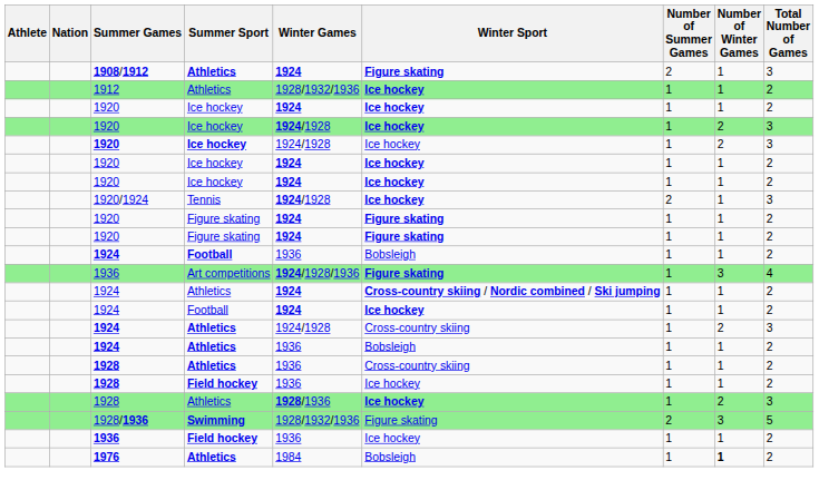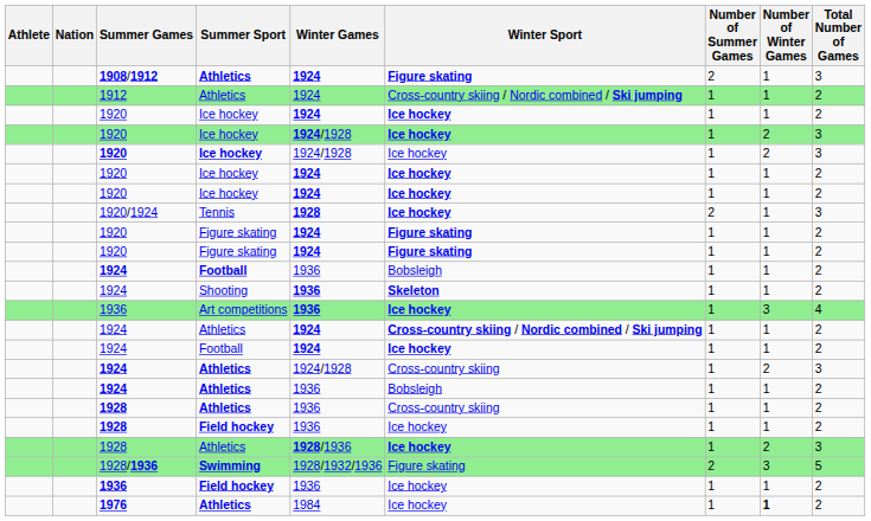 <table class="wikitable sortable">
 <tr>
 <th>Athlete</th>
 <th>Nation</th>
 <th>Summer Games</th>
 <th>Summer Sport</th>
 <th>Winter Games</th>
 <th>Winter Sport</th>
 <th width=4>Number of Summer Games</th>
 <th width=4>Number of Winter Games</th>
 <th width=4>Total Number of Games</th>
 </tr>
 <tr>
 <td></td>
 <td></td>
 <td><strong><a href='#'>1908</a></strong>/<strong><a href='#'>1912</a></strong></td>
 <td><strong><a href='#'>Athletics</a></strong></td>
 <td><strong><a href='#'>1924</a></strong></td>
 <td><strong><a href='#'>Figure skating</a></strong></td>
 <td>2</td>
 <td>1</td>
 <td>3</td>
 </tr>
 <tr bgcolor=lightgreen>
 <td></td>
 <td></td>
 <td><a href='#'>1912</a></td>
 <td><a href='#'>Athletics</a></td>
-<td><a href='#'>1928</a>/<a href='#'>1932</a>/<a href='#'>1936</a></td>
-<td><strong><a href='#'>Ice hockey</a></strong></td>
+<td><a href='#'>1924</a></td>
+<td><a href='#'>Cross-country skiing</a> / <a href='#'>Nordic combined</a> / <strong><a href='#'>Ski jumping</a></strong></td>
 <td>1</td>
 <td>1</td>
 <td>2</td>
 </tr>
 <tr>
 <td></td>
 <td></td>
 <td><a href='#'>1920</a></td>
 <td><a href='#'>Ice hockey</a></td>
 <td><strong><a href='#'>1924</a></strong></td>
 <td><strong><a href='#'>Ice hockey</a></strong></td>
 <td>1</td>
 <td>1</td>
 <td>2</td>
 </tr>
 <tr bgcolor=lightgreen>
 <td></td>
 <td></td>
 <td><a href='#'>1920</a></td>
 <td><a href='#'>Ice hockey</a></td>
 <td><strong><a href='#'>1924</a></strong>/<a href='#'>1928</a></td>
 <td><strong><a href='#'>Ice hockey</a></strong></td>
 <td>1</td>
 <td>2</td>
 <td>3</td>
 </tr>
 <tr>
 <td></td>
 <td></td>
 <td><strong><a href='#'>1920</a></strong></td>
 <td><strong><a href='#'>Ice hockey</a></strong></td>
 <td><a href='#'>1924</a>/<a href='#'>1928</a></td>
 <td><a href='#'>Ice hockey</a></td>
 <td>1</td>
 <td>2</td>
 <td>3</td>
 </tr>
 <tr>
 <td></td>
 <td></td>
 <td><a href='#'>1920</a></td>
 <td><a href='#'>Ice hockey</a></td>
 <td><strong><a href='#'>1924</a></strong></td>
 <td><strong><a href='#'>Ice hockey</a></strong></td>
 <td>1</td>
 <td>1</td>
 <td>2</td>
 </tr>
 <tr>
 <td></td>
 <td></td>
 <td><a href='#'>1920</a></td>
 <td><a href='#'>Ice hockey</a></td>
 <td><strong><a href='#'>1924</a></strong></td>
 <td><strong><a href='#'>Ice hockey</a></strong></td>
 <td>1</td>
 <td>1</td>
 <td>2</td>
 </tr>
 <tr>
 <td></td>
 <td></td>
 <td><a href='#'>1920</a>/<a href='#'>1924</a></td>
 <td><a href='#'>Tennis</a></td>
-<td><strong><a href='#'>1924</a></strong>/<a href='#'>1928</a></td>
+<td><strong><a href='#'>1928</a></strong></td>
 <td><strong><a href='#'>Ice hockey</a></strong></td>
 <td>2</td>
 <td>1</td>
 <td>3</td>
 </tr>
 <tr>
 <td></td>
 <td></td>
 <td><a href='#'>1920</a></td>
 <td><a href='#'>Figure skating</a></td>
 <td><strong><a href='#'>1924</a></strong></td>
 <td><strong><a href='#'>Figure skating</a></strong></td>
 <td>1</td>
 <td>1</td>
 <td>2</td>
 </tr>
 <tr>
 <td></td>
 <td></td>
 <td><a href='#'>1920</a></td>
 <td><a href='#'>Figure skating</a></td>
 <td><strong><a href='#'>1924</a></strong></td>
 <td><strong><a href='#'>Figure skating</a></strong></td>
 <td>1</td>
 <td>1</td>
 <td>2</td>
 </tr>
 <tr>
 <td></td>
 <td></td>
 <td><strong><a href='#'>1924</a></strong></td>
 <td><strong><a href='#'>Football</a></strong></td>
 <td><a href='#'>1936</a></td>
 <td><a href='#'>Bobsleigh</a></td>
 <td>1</td>
 <td>1</td>
 <td>2</td>
 </tr>
+<tr>
+<td></td>
+<td></td>
+<td><a href='#'>1924</a></td>
+<td><a href='#'>Shooting</a></td>
+<td><strong><a href='#'>1936</a></strong></td>
+<td><strong><a href='#'>Skeleton</a></strong></td>
+<td>1</td>
+<td>1</td>
+<td>2</td>
+</tr>
 <tr bgcolor=lightgreen>
 <td></td>
 <td></td>
 <td><a href='#'>1936</a></td>
 <td><a href='#'>Art competitions</a></td>
-<td><strong><a href='#'>1924</a></strong>/<a href='#'>1928</a>/<a href='#'>1936</a></td>
-<td><strong><a href='#'>Figure skating</a></strong></td>
+<td><strong><a href='#'>1936</a></strong></td>
+<td><strong><a href='#'>Ice hockey</a></strong></td>
 <td>1</td>
 <td>3</td>
 <td>4</td>
 </tr>
 <tr>
 <td></td>
 <td></td>
 <td><a href='#'>1924</a></td>
 <td><a href='#'>Athletics</a></td>
 <td><strong><a href='#'>1924</a></strong></td>
 <td><strong><a href='#'>Cross-country skiing</a></strong> / <strong><a href='#'>Nordic combined</a></strong> / <strong><a href='#'>Ski jumping</a></strong></td>
 <td>1</td>
 <td>1</td>
 <td>2</td>
 </tr>
 <tr>
 <td></td>
 <td></td>
 <td><a href='#'>1924</a></td>
 <td><a href='#'>Football</a></td>
 <td><strong><a href='#'>1924</a></strong></td>
 <td><strong><a href='#'>Ice hockey</a></strong></td>
 <td>1</td>
 <td>1</td>
 <td>2</td>
 </tr>
 <tr>
 <td></td>
 <td></td>
 <td><strong><a href='#'>1924</a></strong></td>
 <td><strong><a href='#'>Athletics</a></strong></td>
 <td><a href='#'>1924</a>/<a href='#'>1928</a></td>
 <td><a href='#'>Cross-country skiing</a></td>
 <td>1</td>
 <td>2</td>
 <td>3</td>
 </tr>
 <tr>
 <td></td>
 <td></td>
 <td><strong><a href='#'>1924</a></strong></td>
 <td><strong><a href='#'>Athletics</a></strong></td>
 <td><a href='#'>1936</a></td>
 <td><a href='#'>Bobsleigh</a></td>
 <td>1</td>
 <td>1</td>
 <td>2</td>
 </tr>
 <tr>
 <td></td>
 <td></td>
 <td><strong><a href='#'>1928</a></strong></td>
 <td><strong><a href='#'>Athletics</a></strong></td>
 <td><a href='#'>1936</a></td>
 <td><a href='#'>Cross-country skiing</a></td>
 <td>1</td>
 <td>1</td>
 <td>2</td>
 </tr>
 <tr>
 <td></td>
 <td></td>
 <td><strong><a href='#'>1928</a></strong></td>
 <td><strong><a href='#'>Field hockey</a></strong></td>
 <td><a href='#'>1936</a></td>
 <td><a href='#'>Ice hockey</a></td>
 <td>1</td>
 <td>1</td>
 <td>2</td>
 </tr>
 <tr bgcolor=lightgreen>
 <td></td>
 <td></td>
 <td><a href='#'>1928</a></td>
 <td><a href='#'>Athletics</a></td>
 <td><strong><a href='#'>1928</a></strong>/<a href='#'>1936</a></td>
 <td><strong><a href='#'>Ice hockey</a></strong></td>
 <td>1</td>
 <td>2</td>
 <td>3</td>
 </tr>
 <tr bgcolor=lightgreen>
 <td></td>
 <td></td>
 <td><a href='#'>1928</a>/<strong><a href='#'>1936</a></strong></td>
 <td><strong><a href='#'>Swimming</a></strong></td>
 <td><a href='#'>1928</a>/<a href='#'>1932</a>/<a href='#'>1936</a></td>
 <td><a href='#'>Figure skating</a></td>
 <td>2</td>
 <td>3</td>
 <td>5</td>
 </tr>
 <tr>
 <td></td>
 <td></td>
 <td><strong><a href='#'>1936</a></strong></td>
 <td><strong><a href='#'>Field hockey</a></strong></td>
 <td><a href='#'>1936</a></td>
 <td><a href='#'>Ice hockey</a></td>
 <td>1</td>
 <td>1</td>
 <td>2</td>
 </tr>
 <tr>
 <td></td>
 <td></td>
 <td><strong><a href='#'>1976</a></strong></td>
 <td><strong><a href='#'>Athletics</a></strong></td>
 <td><a href='#'>1984</a></td>
-<td><a href='#'>Bobsleigh</a></td>
+<td><a href='#'>Ice hockey</a></td>
 <td>1</td>
 <td><strong>1</strong></td>
 <td>2</td>
 </tr>
 </table>
